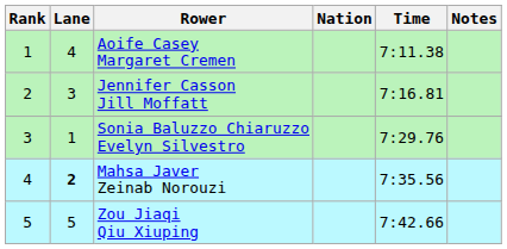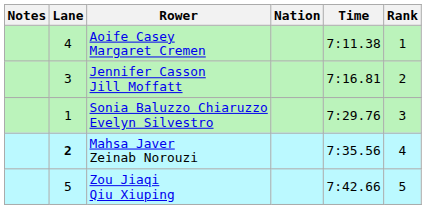 <table class="wikitable sortable" style="text-align:center">
 <tr>
-<th>Rank</th>
+<th>Notes</th>
 <th>Lane</th>
 <th>Rower</th>
 <th>Nation</th>
 <th>Time</th>
-<th>Notes</th>
+<th>Rank</th>
 </tr>
 <tr bgcolor=bbf3bb>
-<td>1</td>
+<td></td>
 <td>4</td>
 <td align=left><a href='#'>Aoife Casey</a><br><a href='#'>Margaret Cremen</a></td>
 <td align=left></td>
 <td>7:11.38</td>
-<td></td>
+<td>1</td>
 </tr>
 <tr bgcolor=bbf3bb>
-<td>2</td>
+<td></td>
 <td>3</td>
 <td align=left><a href='#'>Jennifer Casson</a><br><a href='#'>Jill Moffatt</a></td>
 <td align=left></td>
 <td>7:16.81</td>
-<td></td>
+<td>2</td>
 </tr>
 <tr bgcolor=bbf3bb>
-<td>3</td>
+<td></td>
 <td>1</td>
 <td align=left><a href='#'>Sonia Baluzzo Chiaruzzo</a><br><a href='#'>Evelyn Silvestro</a></td>
 <td align=left></td>
 <td>7:29.76</td>
-<td></td>
+<td>3</td>
 </tr>
 <tr bgcolor=bbf9ff>
-<td>4</td>
+<td></td>
 <td><strong>2</strong></td>
 <td align=left><a href='#'>Mahsa Javer</a><br>Zeinab Norouzi</td>
 <td align=left></td>
 <td>7:35.56</td>
-<td></td>
+<td>4</td>
 </tr>
 <tr bgcolor=bbf9ff>
-<td>5</td>
+<td></td>
 <td>5</td>
 <td align=left><a href='#'>Zou Jiaqi</a><br><a href='#'>Qiu Xiuping</a></td>
 <td align=left></td>
 <td>7:42.66</td>
-<td></td>
+<td>5</td>
 </tr>
 </table>
